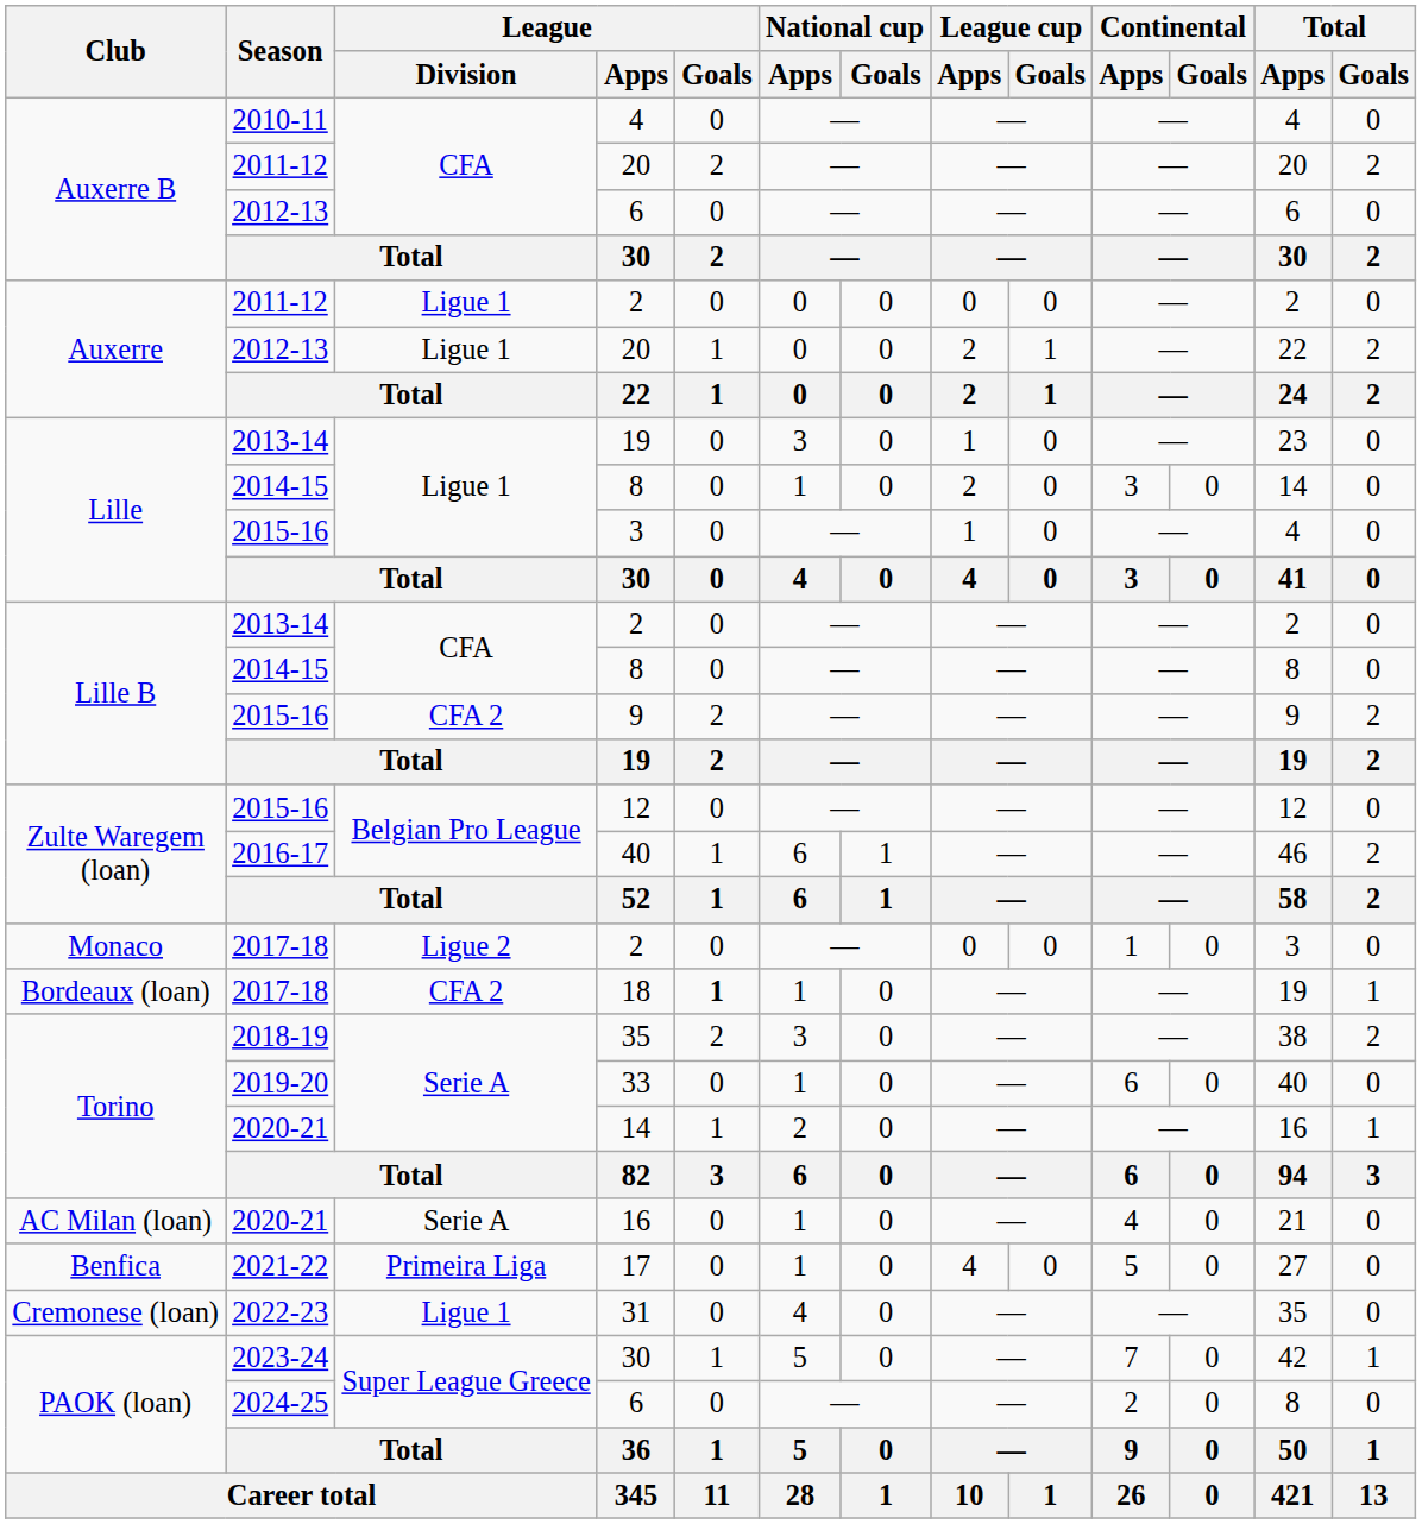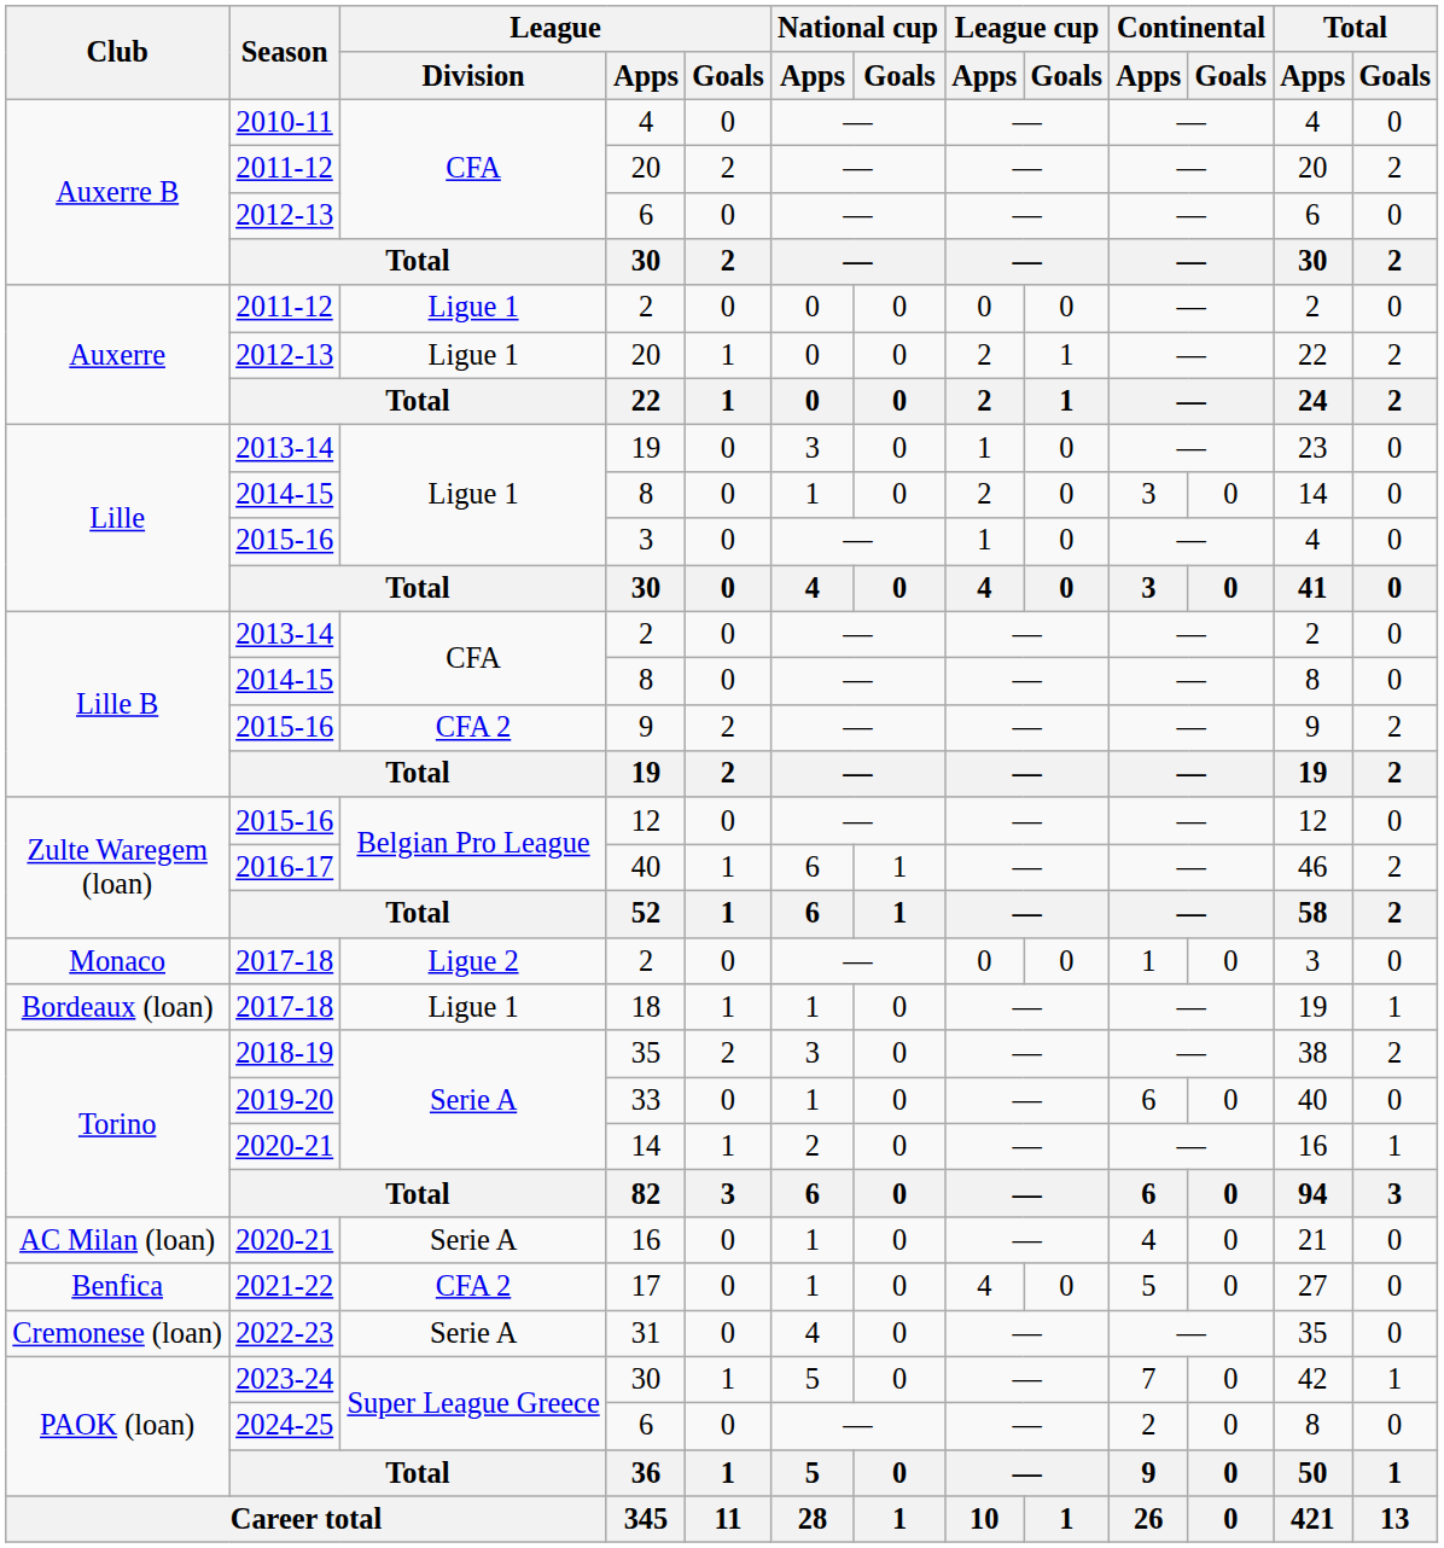 <table class="wikitable" style="text-align: center">
 <tr>
 <th rowspan=2>Club</th>
 <th rowspan=2>Season</th>
 <th colspan=3>League</th>
 <th colspan=2>National cup</th>
 <th colspan="2">League cup</th>
 <th colspan="2">Continental</th>
 <th colspan="2">Total</th>
 </tr>
 <tr>
 <th>Division</th>
 <th>Apps</th>
 <th>Goals</th>
 <th>Apps</th>
 <th>Goals</th>
 <th>Apps</th>
 <th>Goals</th>
 <th>Apps</th>
 <th>Goals</th>
 <th>Apps</th>
 <th>Goals</th>
 </tr>
 <tr>
 <td rowspan=4><a href='#'>Auxerre B</a></td>
 <td><a href='#'>2010-11</a></td>
 <td rowspan=3><a href='#'>CFA</a></td>
 <td>4</td>
 <td>0</td>
 <td colspan="2">—</td>
 <td colspan="2">—</td>
 <td colspan="2">—</td>
 <td>4</td>
 <td>0</td>
 </tr>
 <tr>
 <td><a href='#'>2011-12</a></td>
 <td>20</td>
 <td>2</td>
 <td colspan="2">—</td>
 <td colspan="2">—</td>
 <td colspan="2">—</td>
 <td>20</td>
 <td>2</td>
 </tr>
 <tr>
 <td><a href='#'>2012-13</a></td>
 <td>6</td>
 <td>0</td>
 <td colspan="2">—</td>
 <td colspan="2">—</td>
 <td colspan="2">—</td>
 <td>6</td>
 <td>0</td>
 </tr>
 <tr>
 <th colspan=2>Total</th>
 <th>30</th>
 <th>2</th>
 <th colspan="2">—</th>
 <th colspan="2">—</th>
 <th colspan="2">—</th>
 <th>30</th>
 <th>2</th>
 </tr>
 <tr>
 <td rowspan=3><a href='#'>Auxerre</a></td>
 <td><a href='#'>2011-12</a></td>
 <td><a href='#'>Ligue 1</a></td>
 <td>2</td>
 <td>0</td>
 <td>0</td>
 <td>0</td>
 <td>0</td>
 <td>0</td>
 <td colspan="2">—</td>
 <td>2</td>
 <td>0</td>
 </tr>
 <tr>
 <td><a href='#'>2012-13</a></td>
 <td>Ligue 1</td>
 <td>20</td>
 <td>1</td>
 <td>0</td>
 <td>0</td>
 <td>2</td>
 <td>1</td>
 <td colspan="2">—</td>
 <td>22</td>
 <td>2</td>
 </tr>
 <tr>
 <th colspan=2>Total</th>
 <th>22</th>
 <th>1</th>
 <th>0</th>
 <th>0</th>
 <th>2</th>
 <th>1</th>
 <th colspan="2">—</th>
 <th>24</th>
 <th>2</th>
 </tr>
 <tr>
 <td rowspan=4><a href='#'>Lille</a></td>
 <td><a href='#'>2013-14</a></td>
 <td rowspan=3>Ligue 1</td>
 <td>19</td>
 <td>0</td>
 <td>3</td>
 <td>0</td>
 <td>1</td>
 <td>0</td>
 <td colspan="2">—</td>
 <td>23</td>
 <td>0</td>
 </tr>
 <tr>
 <td><a href='#'>2014-15</a></td>
 <td>8</td>
 <td>0</td>
 <td>1</td>
 <td>0</td>
 <td>2</td>
 <td>0</td>
 <td>3</td>
 <td>0</td>
 <td>14</td>
 <td>0</td>
 </tr>
 <tr>
 <td><a href='#'>2015-16</a></td>
 <td>3</td>
 <td>0</td>
 <td colspan="2">—</td>
 <td>1</td>
 <td>0</td>
 <td colspan="2">—</td>
 <td>4</td>
 <td>0</td>
 </tr>
 <tr>
 <th colspan=2>Total</th>
 <th>30</th>
 <th>0</th>
 <th>4</th>
 <th>0</th>
 <th>4</th>
 <th>0</th>
 <th>3</th>
 <th>0</th>
 <th>41</th>
 <th>0</th>
 </tr>
 <tr>
 <td rowspan=4><a href='#'>Lille B</a></td>
 <td><a href='#'>2013-14</a></td>
 <td rowspan=2>CFA</td>
 <td>2</td>
 <td>0</td>
 <td colspan="2">—</td>
 <td colspan="2">—</td>
 <td colspan="2">—</td>
 <td>2</td>
 <td>0</td>
 </tr>
 <tr>
 <td><a href='#'>2014-15</a></td>
 <td>8</td>
 <td>0</td>
 <td colspan="2">—</td>
 <td colspan="2">—</td>
 <td colspan="2">—</td>
 <td>8</td>
 <td>0</td>
 </tr>
 <tr>
 <td><a href='#'>2015-16</a></td>
 <td><a href='#'>CFA 2</a></td>
 <td>9</td>
 <td>2</td>
 <td colspan="2">—</td>
 <td colspan="2">—</td>
 <td colspan="2">—</td>
 <td>9</td>
 <td>2</td>
 </tr>
 <tr>
 <th colspan=2>Total</th>
 <th>19</th>
 <th>2</th>
 <th colspan="2">—</th>
 <th colspan="2">—</th>
 <th colspan="2">—</th>
 <th>19</th>
 <th>2</th>
 </tr>
 <tr>
 <td rowspan=3><a href='#'>Zulte Waregem</a><br>(loan)</td>
 <td><a href='#'>2015-16</a></td>
 <td rowspan=2><a href='#'>Belgian Pro  League</a></td>
 <td>12</td>
 <td>0</td>
 <td colspan="2">—</td>
 <td colspan="2">—</td>
 <td colspan="2">—</td>
 <td>12</td>
 <td>0</td>
 </tr>
 <tr>
 <td><a href='#'>2016-17</a></td>
 <td>40</td>
 <td>1</td>
 <td>6</td>
 <td>1</td>
 <td colspan="2">—</td>
 <td colspan="2">—</td>
 <td>46</td>
 <td>2</td>
 </tr>
 <tr>
 <th colspan=2>Total</th>
 <th>52</th>
 <th>1</th>
 <th>6</th>
 <th>1</th>
 <th colspan="2">—</th>
 <th colspan="2">—</th>
 <th>58</th>
 <th>2</th>
 </tr>
 <tr>
 <td><a href='#'>Monaco</a></td>
 <td><a href='#'>2017-18</a></td>
 <td><a href='#'>Ligue 2</a></td>
 <td>2</td>
 <td>0</td>
 <td colspan="2">—</td>
 <td>0</td>
 <td>0</td>
 <td>1</td>
 <td>0</td>
 <td>3</td>
 <td>0</td>
 </tr>
 <tr>
 <td><a href='#'>Bordeaux</a> (loan)</td>
 <td><a href='#'>2017-18</a></td>
-<td><a href='#'>CFA 2</a></td>
+<td>Ligue 1</td>
 <td>18</td>
-<td><strong>1</strong></td>
+<td>1</td>
 <td>1</td>
 <td>0</td>
 <td colspan="2">—</td>
 <td colspan="2">—</td>
 <td>19</td>
 <td>1</td>
 </tr>
 <tr>
 <td rowspan=4><a href='#'>Torino</a></td>
 <td><a href='#'>2018-19</a></td>
 <td rowspan=3><a href='#'>Serie A</a></td>
 <td>35</td>
 <td>2</td>
 <td>3</td>
 <td>0</td>
 <td colspan="2">—</td>
 <td colspan="2">—</td>
 <td>38</td>
 <td>2</td>
 </tr>
 <tr>
 <td><a href='#'>2019-20</a></td>
 <td>33</td>
 <td>0</td>
 <td>1</td>
 <td>0</td>
 <td colspan="2">—</td>
 <td>6</td>
 <td>0</td>
 <td>40</td>
 <td>0</td>
 </tr>
 <tr>
 <td><a href='#'>2020-21</a></td>
 <td>14</td>
 <td>1</td>
 <td>2</td>
 <td>0</td>
 <td colspan="2">—</td>
 <td colspan="2">—</td>
 <td>16</td>
 <td>1</td>
 </tr>
 <tr>
 <th colspan=2>Total</th>
 <th>82</th>
 <th>3</th>
 <th>6</th>
 <th>0</th>
 <th colspan="2">—</th>
 <th>6</th>
 <th>0</th>
 <th>94</th>
 <th>3</th>
 </tr>
 <tr>
 <td><a href='#'>AC Milan</a> (loan)</td>
 <td><a href='#'>2020-21</a></td>
 <td>Serie A</td>
 <td>16</td>
 <td>0</td>
 <td>1</td>
 <td>0</td>
 <td colspan="2">—</td>
 <td>4</td>
 <td>0</td>
 <td>21</td>
 <td>0</td>
 </tr>
 <tr>
 <td><a href='#'>Benfica</a></td>
 <td><a href='#'>2021-22</a></td>
-<td><a href='#'>Primeira Liga</a></td>
+<td><a href='#'>CFA 2</a></td>
 <td>17</td>
 <td>0</td>
 <td>1</td>
 <td>0</td>
 <td>4</td>
 <td>0</td>
 <td>5</td>
 <td>0</td>
 <td>27</td>
 <td>0</td>
 </tr>
 <tr>
 <td><a href='#'>Cremonese</a> (loan)</td>
 <td><a href='#'>2022-23</a></td>
-<td><a href='#'>Ligue 1</a></td>
+<td>Serie A</td>
 <td>31</td>
 <td>0</td>
 <td>4</td>
 <td>0</td>
 <td colspan="2">—</td>
 <td colspan="2">—</td>
 <td>35</td>
 <td>0</td>
 </tr>
 <tr>
 <td rowspan="3"><a href='#'>PAOK</a> (loan)</td>
 <td><a href='#'>2023-24</a></td>
 <td rowspan="2"><a href='#'>Super League Greece</a></td>
 <td>30</td>
 <td>1</td>
 <td>5</td>
 <td>0</td>
 <td colspan="2">—</td>
 <td>7</td>
 <td>0</td>
 <td>42</td>
 <td>1</td>
 </tr>
 <tr>
 <td><a href='#'>2024-25</a></td>
 <td>6</td>
 <td>0</td>
 <td colspan="2">—</td>
 <td colspan="2">—</td>
 <td>2</td>
 <td>0</td>
 <td>8</td>
 <td>0</td>
 </tr>
 <tr>
 <th colspan="2">Total</th>
 <th>36</th>
 <th>1</th>
 <th>5</th>
 <th>0</th>
 <th colspan="2">—</th>
 <th>9</th>
 <th>0</th>
 <th>50</th>
 <th>1</th>
 </tr>
 <tr>
 <th colspan="3">Career total</th>
 <th>345</th>
 <th>11</th>
 <th>28</th>
 <th>1</th>
 <th>10</th>
 <th>1</th>
 <th>26</th>
 <th>0</th>
 <th>421</th>
 <th>13</th>
 </tr>
 </table>
